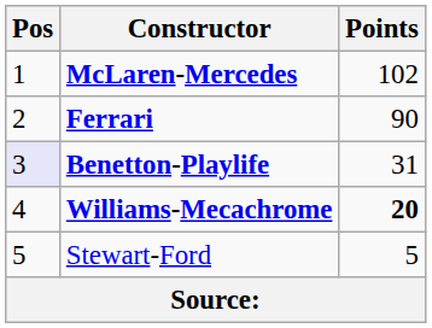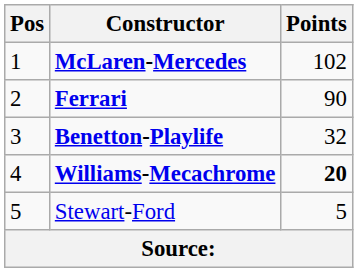 <table class="wikitable" style="font-size:95%;">
 <tr>
 <th>Pos</th>
 <th>Constructor</th>
 <th>Points</th>
 </tr>
 <tr>
 <td>1</td>
 <td> <strong><a href='#'>McLaren</a>-<a href='#'>Mercedes</a></strong></td>
 <td align="right">102</td>
 </tr>
 <tr>
 <td>2</td>
 <td> <strong><a href='#'>Ferrari</a></strong></td>
 <td align="right">90</td>
 </tr>
 <tr>
-<td style="background: lavender;">3</td>
+<td>3</td>
 <td> <strong><a href='#'>Benetton</a>-<a href='#'>Playlife</a></strong></td>
-<td align="right">31</td>
+<td align="right">32</td>
 </tr>
 <tr>
 <td>4</td>
 <td> <strong><a href='#'>Williams</a>-<a href='#'>Mecachrome</a></strong></td>
 <td align="right"><strong>20</strong></td>
 </tr>
 <tr>
 <td>5</td>
 <td> <a href='#'>Stewart</a>-<a href='#'>Ford</a></td>
 <td align="right">5</td>
 </tr>
 <tr>
 <th colspan=4>Source:</th>
 </tr>
 </table>
